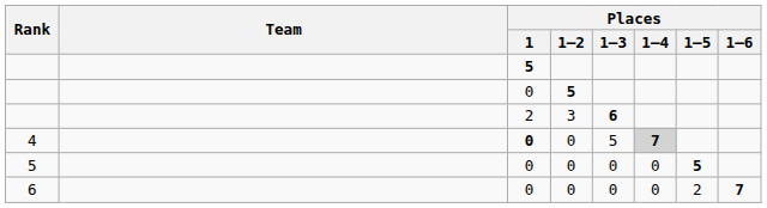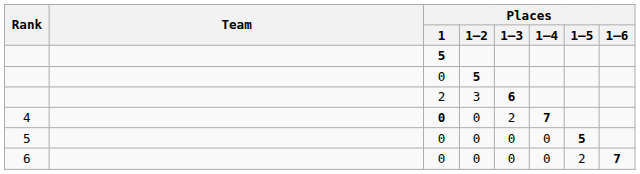 <table class="wikitable" style="text-align:center">
 <tr>
 <th rowspan="2" width=40>Rank</th>
 <th rowspan="2" width=380>Team</th>
 <th colspan="7">Places</th>
 </tr>
 <tr>
 <th width=30>1</th>
 <th width=30>1–2</th>
 <th width=30>1–3</th>
 <th width=30>1–4</th>
 <th width=30>1–5</th>
 <th width=30>1–6</th>
 </tr>
 <tr>
 <td></td>
 <td align=left></td>
 <td><strong>5</strong></td>
 <td></td>
 <td></td>
 <td></td>
 <td></td>
 <td></td>
 </tr>
 <tr>
 <td></td>
 <td align=left></td>
 <td>0</td>
 <td><strong>5</strong></td>
 <td></td>
 <td></td>
 <td></td>
 <td></td>
 </tr>
 <tr>
 <td></td>
 <td align=left></td>
 <td>2</td>
 <td>3</td>
 <td><strong>6</strong></td>
 <td></td>
 <td></td>
 <td></td>
 </tr>
 <tr>
 <td>4</td>
 <td align=left></td>
 <td><strong>0</strong></td>
 <td>0</td>
-<td>5</td>
-<td style="background: lightgrey;"><strong>7</strong></td>
+<td>2</td>
+<td><strong>7</strong></td>
 <td></td>
 <td></td>
 </tr>
 <tr>
 <td>5</td>
 <td align=left></td>
 <td>0</td>
 <td>0</td>
 <td>0</td>
 <td>0</td>
 <td><strong>5</strong></td>
 <td></td>
 </tr>
 <tr>
 <td>6</td>
 <td align=left></td>
 <td>0</td>
 <td>0</td>
 <td>0</td>
 <td>0</td>
 <td>2</td>
 <td><strong>7</strong></td>
 </tr>
 </table>
